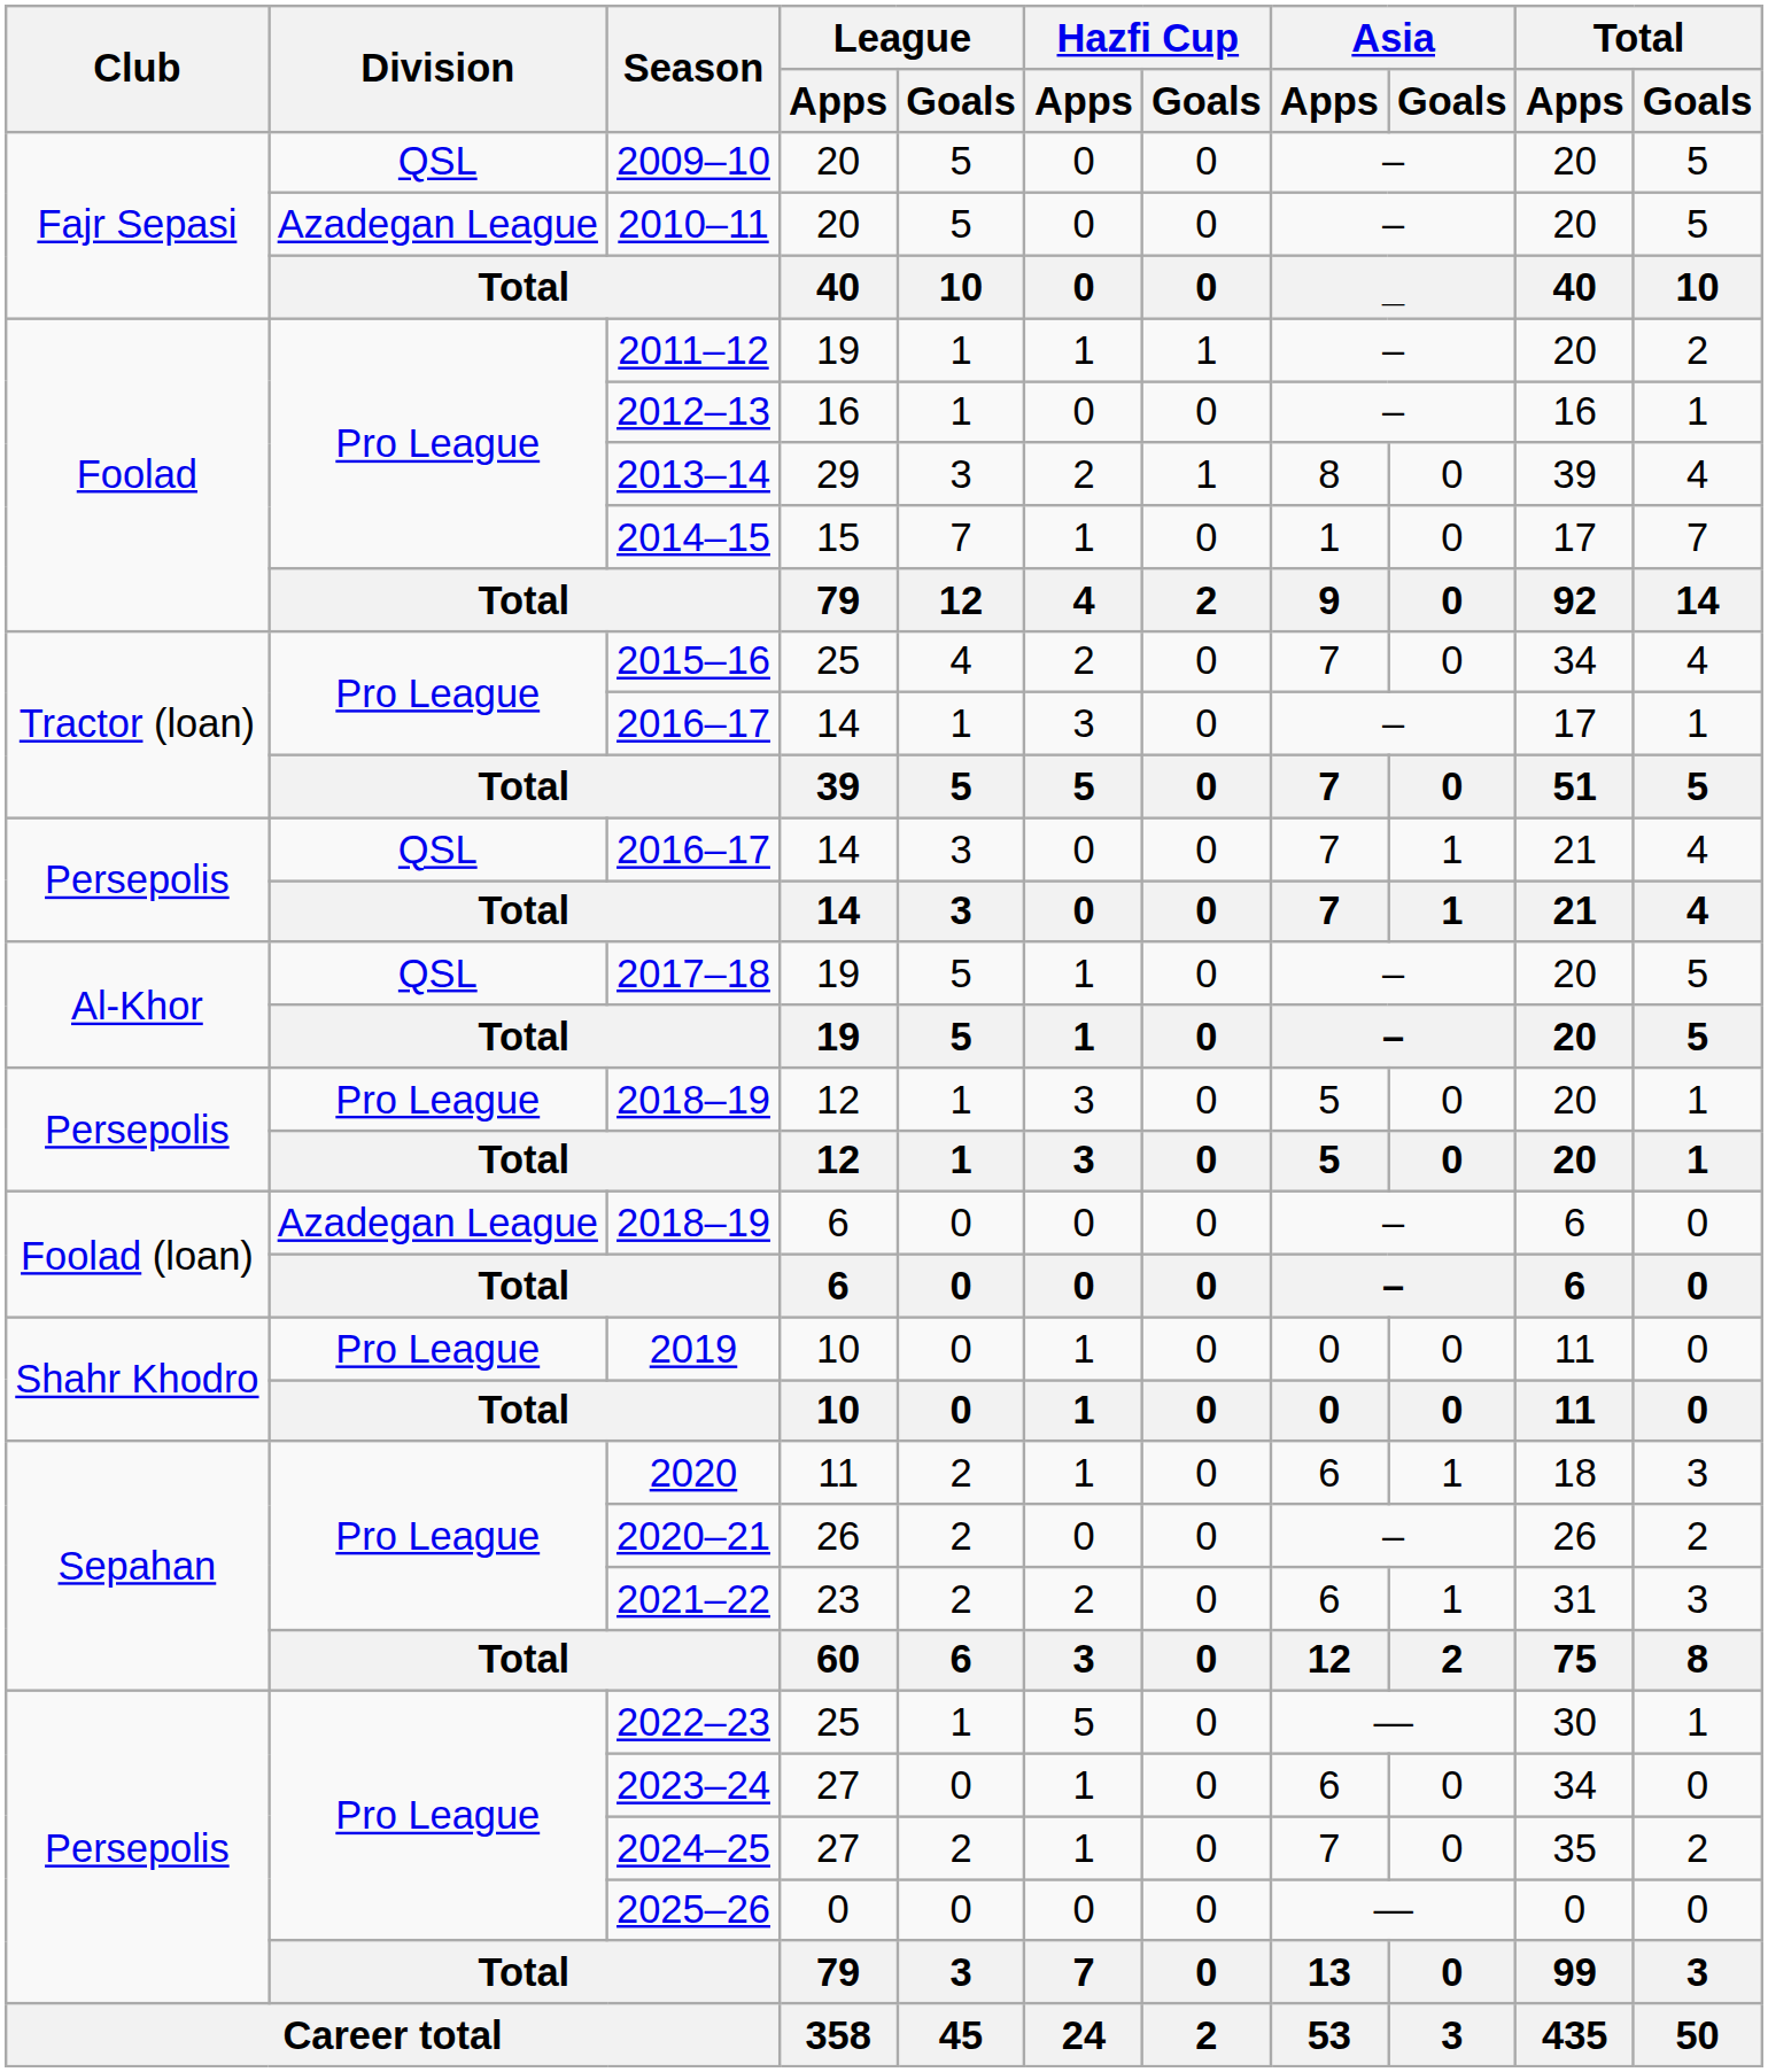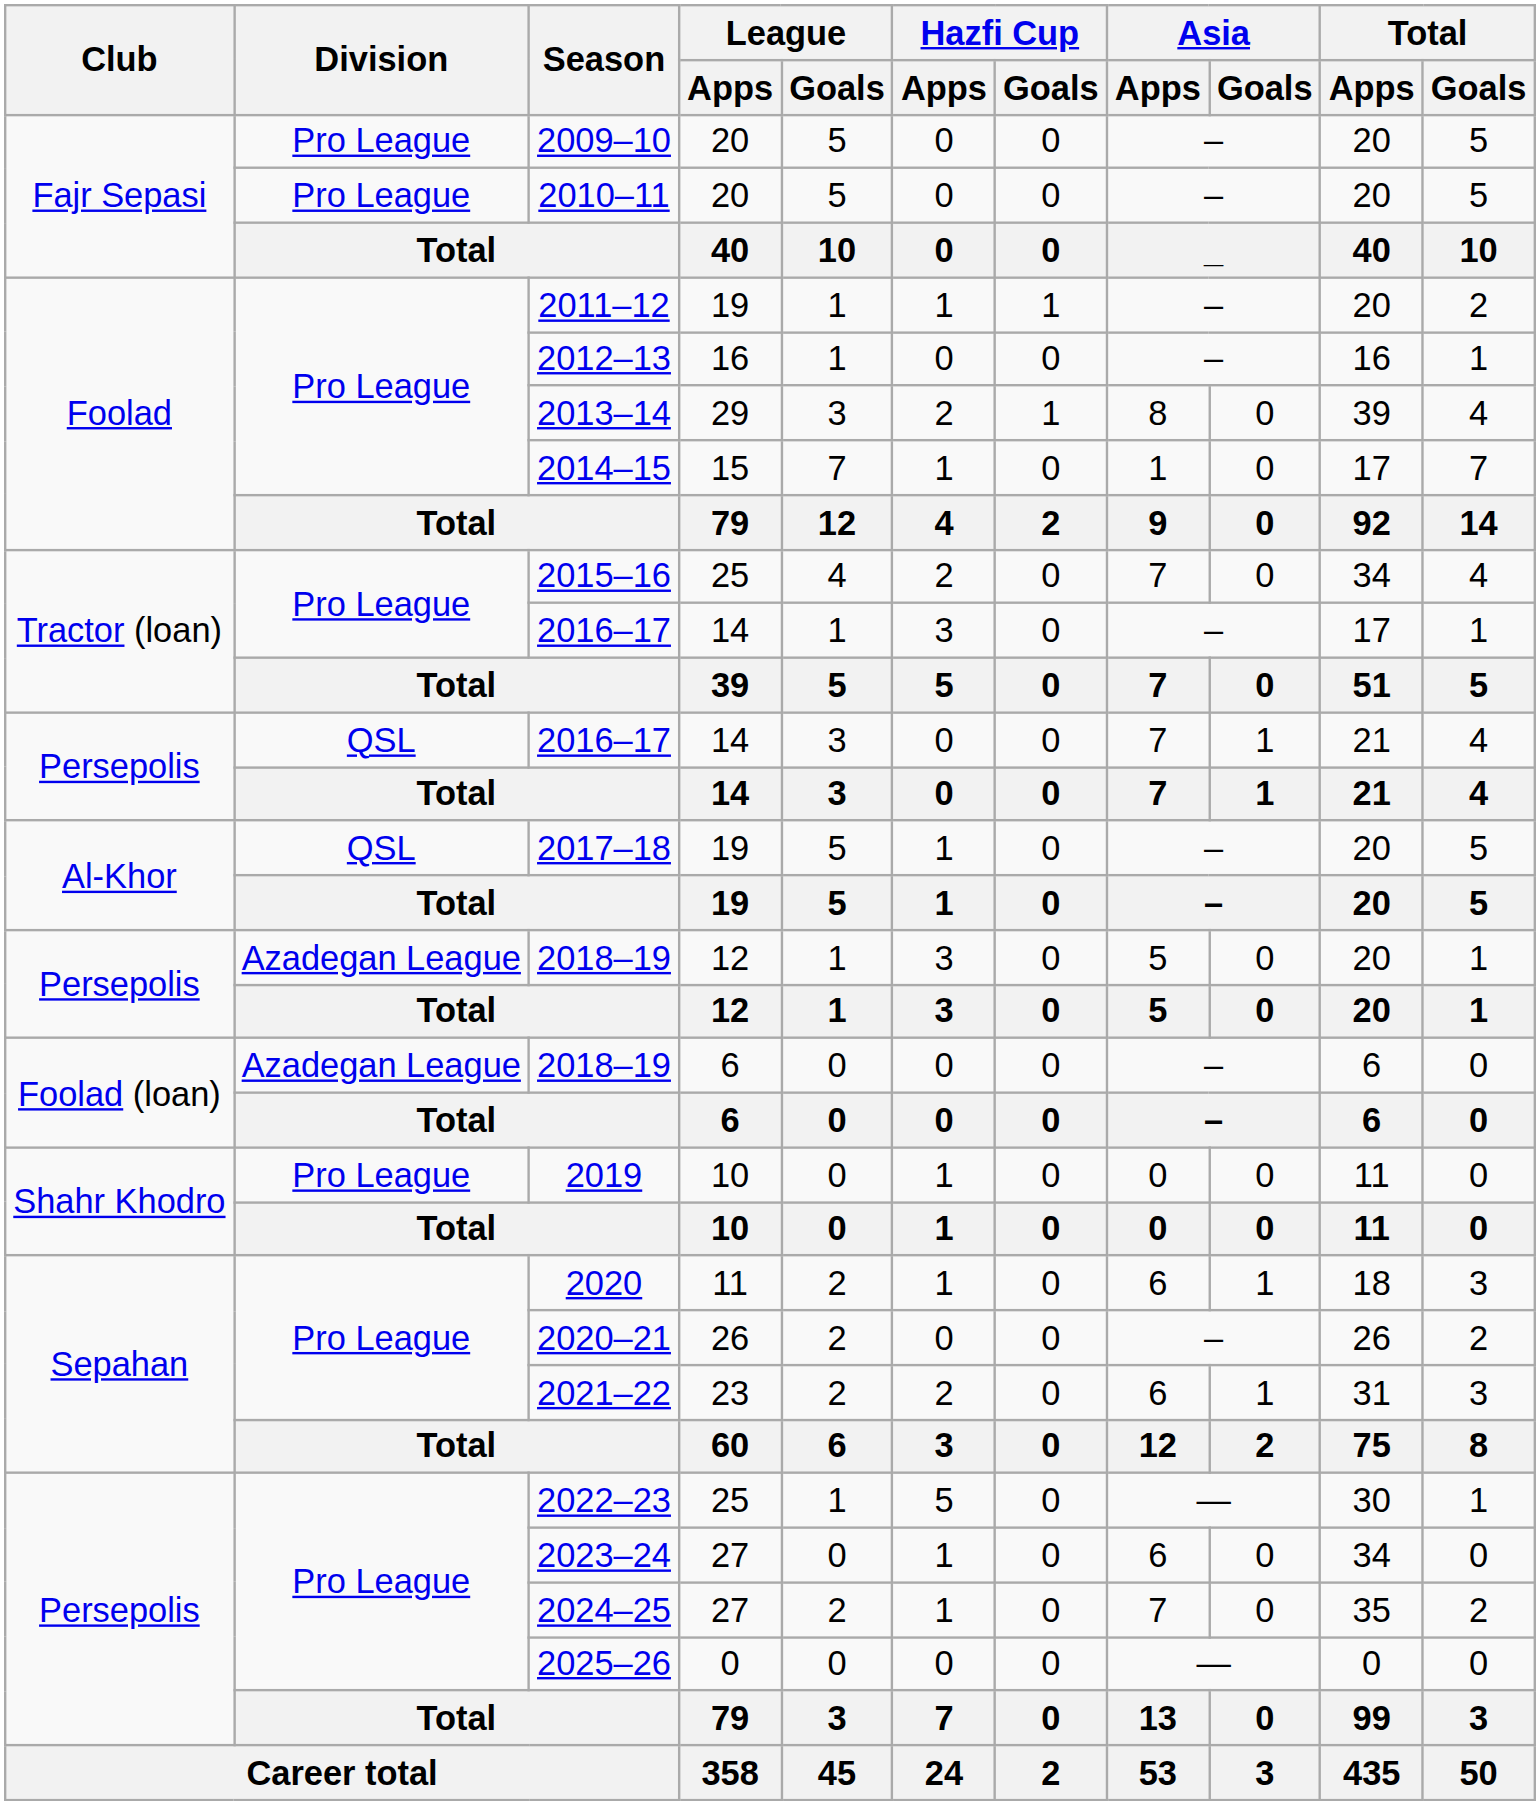 <table class="wikitable" style="font-size:90%; text-align:center;">
 <tr>
 <th rowspan="2">Club</th>
 <th rowspan="2">Division</th>
 <th rowspan="2">Season</th>
 <th colspan="2">League</th>
 <th colspan="2"><a href='#'>Hazfi Cup</a></th>
 <th colspan="2"><a href='#'>Asia</a></th>
 <th colspan="2">Total</th>
 </tr>
 <tr>
 <th>Apps</th>
 <th>Goals</th>
 <th>Apps</th>
 <th>Goals</th>
 <th>Apps</th>
 <th>Goals</th>
 <th>Apps</th>
 <th>Goals</th>
 </tr>
 <tr>
 <td rowspan=3><a href='#'>Fajr Sepasi</a></td>
-<td><a href='#'>QSL</a></td>
+<td><a href='#'>Pro League</a></td>
 <td><a href='#'>2009–10</a></td>
 <td>20</td>
 <td>5</td>
 <td>0</td>
 <td>0</td>
 <td colspan="2">–</td>
 <td>20</td>
 <td>5</td>
 </tr>
 <tr>
-<td><a href='#'>Azadegan League</a></td>
+<td rowspan="1"><a href='#'>Pro League</a></td>
 <td><a href='#'>2010–11</a></td>
 <td>20</td>
 <td>5</td>
 <td>0</td>
 <td>0</td>
 <td colspan="2">–</td>
 <td>20</td>
 <td>5</td>
 </tr>
 <tr>
 <th colspan=2>Total</th>
 <th>40</th>
 <th>10</th>
 <th>0</th>
 <th>0</th>
 <th colspan="2">_</th>
 <th>40</th>
 <th>10</th>
 </tr>
 <tr>
 <td rowspan="5"><a href='#'>Foolad</a></td>
 <td rowspan="4"><a href='#'>Pro League</a></td>
 <td><a href='#'>2011–12</a></td>
 <td>19</td>
 <td>1</td>
 <td>1</td>
 <td>1</td>
 <td colspan="2">–</td>
 <td>20</td>
 <td>2</td>
 </tr>
 <tr>
 <td><a href='#'>2012–13</a></td>
 <td>16</td>
 <td>1</td>
 <td>0</td>
 <td>0</td>
 <td colspan="2">–</td>
 <td>16</td>
 <td>1</td>
 </tr>
 <tr>
 <td><a href='#'>2013–14</a></td>
 <td>29</td>
 <td>3</td>
 <td>2</td>
 <td>1</td>
 <td>8</td>
 <td>0</td>
 <td>39</td>
 <td>4</td>
 </tr>
 <tr>
 <td><a href='#'>2014–15</a></td>
 <td>15</td>
 <td>7</td>
 <td>1</td>
 <td>0</td>
 <td>1</td>
 <td>0</td>
 <td>17</td>
 <td>7</td>
 </tr>
 <tr>
 <th colspan=2>Total</th>
 <th>79</th>
 <th>12</th>
 <th>4</th>
 <th>2</th>
 <th>9</th>
 <th>0</th>
 <th>92</th>
 <th>14</th>
 </tr>
 <tr>
 <td rowspan="3"><a href='#'>Tractor</a> (loan)</td>
 <td rowspan=2><a href='#'>Pro League</a></td>
 <td><a href='#'>2015–16</a></td>
 <td>25</td>
 <td>4</td>
 <td>2</td>
 <td>0</td>
 <td>7</td>
 <td>0</td>
 <td>34</td>
 <td>4</td>
 </tr>
 <tr>
 <td><a href='#'>2016–17</a></td>
 <td>14</td>
 <td>1</td>
 <td>3</td>
 <td>0</td>
 <td colspan="2">–</td>
 <td>17</td>
 <td>1</td>
 </tr>
 <tr>
 <th colspan=2>Total</th>
 <th>39</th>
 <th>5</th>
 <th>5</th>
 <th>0</th>
 <th>7</th>
 <th>0</th>
 <th>51</th>
 <th>5</th>
 </tr>
 <tr>
 <td rowspan="2"><a href='#'>Persepolis</a></td>
 <td><a href='#'>QSL</a></td>
 <td><a href='#'>2016–17</a></td>
 <td>14</td>
 <td>3</td>
 <td>0</td>
 <td>0</td>
 <td>7</td>
 <td>1</td>
 <td>21</td>
 <td>4</td>
 </tr>
 <tr>
 <th colspan="2">Total</th>
 <th>14</th>
 <th>3</th>
 <th>0</th>
 <th>0</th>
 <th>7</th>
 <th>1</th>
 <th>21</th>
 <th>4</th>
 </tr>
 <tr>
 <td rowspan="2"><a href='#'>Al-Khor</a></td>
 <td><a href='#'>QSL</a></td>
 <td><a href='#'>2017–18</a></td>
 <td>19</td>
 <td>5</td>
 <td>1</td>
 <td>0</td>
 <td colspan="2">–</td>
 <td>20</td>
 <td>5</td>
 </tr>
 <tr>
 <th colspan="2">Total</th>
 <th>19</th>
 <th>5</th>
 <th>1</th>
 <th>0</th>
 <th colspan="2">–</th>
 <th>20</th>
 <th>5</th>
 </tr>
 <tr>
 <td rowspan="2"><a href='#'>Persepolis</a></td>
-<td rowspan="1"><a href='#'>Pro League</a></td>
+<td><a href='#'>Azadegan League</a></td>
 <td><a href='#'>2018–19</a></td>
 <td>12</td>
 <td>1</td>
 <td>3</td>
 <td>0</td>
 <td>5</td>
 <td>0</td>
 <td>20</td>
 <td>1</td>
 </tr>
 <tr>
 <th colspan="2">Total</th>
 <th>12</th>
 <th>1</th>
 <th>3</th>
 <th>0</th>
 <th>5</th>
 <th>0</th>
 <th>20</th>
 <th>1</th>
 </tr>
 <tr>
 <td rowspan="2"><a href='#'>Foolad</a> (loan)</td>
 <td><a href='#'>Azadegan League</a></td>
 <td><a href='#'>2018–19</a></td>
 <td>6</td>
 <td>0</td>
 <td>0</td>
 <td>0</td>
 <td colspan="2">–</td>
 <td>6</td>
 <td>0</td>
 </tr>
 <tr>
 <th colspan="2">Total</th>
 <th>6</th>
 <th>0</th>
 <th>0</th>
 <th>0</th>
 <th colspan="2">–</th>
 <th>6</th>
 <th>0</th>
 </tr>
 <tr>
 <td rowspan="2"><a href='#'>Shahr Khodro</a></td>
 <td rowspan="1"><a href='#'>Pro League</a></td>
 <td><a href='#'>2019</a></td>
 <td>10</td>
 <td>0</td>
 <td>1</td>
 <td>0</td>
 <td>0</td>
 <td>0</td>
 <td>11</td>
 <td>0</td>
 </tr>
 <tr>
 <th colspan="2">Total</th>
 <th>10</th>
 <th>0</th>
 <th>1</th>
 <th>0</th>
 <th>0</th>
 <th>0</th>
 <th>11</th>
 <th>0</th>
 </tr>
 <tr>
 <td rowspan="4"><a href='#'>Sepahan</a></td>
 <td rowspan="3"><a href='#'>Pro League</a></td>
 <td><a href='#'>2020</a></td>
 <td>11</td>
 <td>2</td>
 <td>1</td>
 <td>0</td>
 <td>6</td>
 <td>1</td>
 <td>18</td>
 <td>3</td>
 </tr>
 <tr>
 <td><a href='#'>2020–21</a></td>
 <td>26</td>
 <td>2</td>
 <td>0</td>
 <td>0</td>
 <td colspan="2">–</td>
 <td>26</td>
 <td>2</td>
 </tr>
 <tr>
 <td><a href='#'>2021–22</a></td>
 <td>23</td>
 <td>2</td>
 <td>2</td>
 <td>0</td>
 <td>6</td>
 <td>1</td>
 <td>31</td>
 <td>3</td>
 </tr>
 <tr>
 <th colspan="2">Total</th>
 <th>60</th>
 <th>6</th>
 <th>3</th>
 <th>0</th>
 <th>12</th>
 <th>2</th>
 <th>75</th>
 <th>8</th>
 </tr>
 <tr>
 <td rowspan="5"><a href='#'>Persepolis</a></td>
 <td rowspan="4"><a href='#'>Pro League</a></td>
 <td><a href='#'>2022–23</a></td>
 <td>25</td>
 <td>1</td>
 <td>5</td>
 <td>0</td>
 <td colspan="2">—</td>
 <td>30</td>
 <td>1</td>
 </tr>
 <tr>
 <td><a href='#'>2023–24</a></td>
 <td>27</td>
 <td>0</td>
 <td>1</td>
 <td>0</td>
 <td>6</td>
 <td>0</td>
 <td>34</td>
 <td>0</td>
 </tr>
 <tr>
 <td><a href='#'>2024–25</a></td>
 <td>27</td>
 <td>2</td>
 <td>1</td>
 <td>0</td>
 <td>7</td>
 <td>0</td>
 <td>35</td>
 <td>2</td>
 </tr>
 <tr>
 <td><a href='#'>2025–26</a></td>
 <td>0</td>
 <td>0</td>
 <td>0</td>
 <td>0</td>
 <td colspan="2">—</td>
 <td>0</td>
 <td>0</td>
 </tr>
 <tr>
 <th colspan="2">Total</th>
 <th>79</th>
 <th>3</th>
 <th>7</th>
 <th>0</th>
 <th>13</th>
 <th>0</th>
 <th>99</th>
 <th>3</th>
 </tr>
 <tr>
 <th colspan="3">Career total</th>
 <th>358</th>
 <th>45</th>
 <th>24</th>
 <th>2</th>
 <th>53</th>
 <th>3</th>
 <th>435</th>
 <th>50</th>
 </tr>
 </table>
